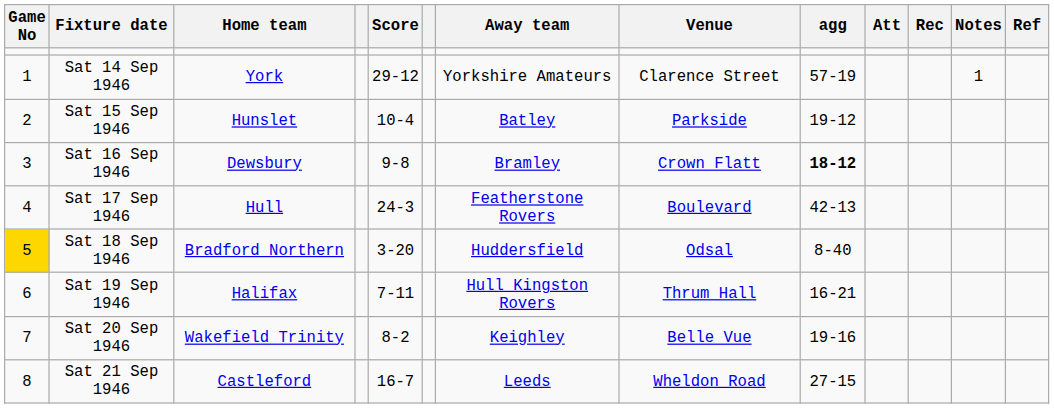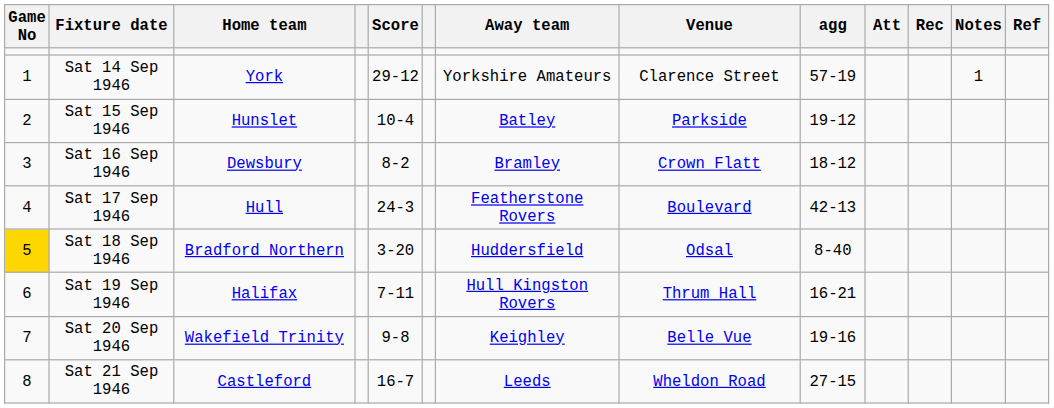 <table class="wikitable" style="text-align:center;">
 <tr>
 <th width=20 abbr="No">Game No</th>
 <th width=100 abbr="Date">Fixture date</th>
 <th width=150 abbr="Home team">Home team</th>
 <th width=5 abbr="space"></th>
 <th width=20 abbr="Score">Score</th>
 <th width=5 abbr="space"></th>
 <th width=150 abbr="Away team">Away team</th>
 <th width=150 abbr="Venue">Venue</th>
 <th width=50 abbr="agg">agg</th>
 <th width=30 abbr="Att">Att</th>
 <th width=30 abbr="Rec">Rec</th>
 <th width=20 abbr="Notes">Notes</th>
 <th width=30 abbr="Ref">Ref</th>
 </tr>
 <tr>
 <td></td>
 <td></td>
 <td></td>
 <td></td>
 <td></td>
 <td></td>
 <td></td>
 <td></td>
 <td></td>
 <td></td>
 <td></td>
 <td></td>
 </tr>
 <tr>
 <td>1</td>
 <td>Sat 14 Sep 1946</td>
 <td><a href='#'>York</a></td>
 <td></td>
 <td>29-12</td>
 <td></td>
 <td>Yorkshire Amateurs</td>
 <td>Clarence Street</td>
 <td>57-19</td>
 <td></td>
 <td></td>
 <td>1</td>
 <td></td>
 </tr>
 <tr>
 <td>2</td>
 <td>Sat 15 Sep 1946</td>
 <td><a href='#'>Hunslet</a></td>
 <td></td>
 <td>10-4</td>
 <td></td>
 <td><a href='#'>Batley</a></td>
 <td><a href='#'>Parkside</a></td>
 <td>19-12</td>
 <td></td>
 <td></td>
 <td></td>
 <td></td>
 </tr>
 <tr>
 <td>3</td>
 <td>Sat 16 Sep 1946</td>
 <td><a href='#'>Dewsbury</a></td>
 <td></td>
-<td>9-8</td>
+<td>8-2</td>
 <td></td>
 <td><a href='#'>Bramley</a></td>
 <td><a href='#'>Crown Flatt</a></td>
-<td><strong>18-12</strong></td>
+<td>18-12</td>
 <td></td>
 <td></td>
 <td></td>
 <td></td>
 </tr>
 <tr>
 <td>4</td>
 <td>Sat 17 Sep 1946</td>
 <td><a href='#'>Hull</a></td>
 <td></td>
 <td>24-3</td>
 <td></td>
 <td><a href='#'>Featherstone Rovers</a></td>
 <td><a href='#'>Boulevard</a></td>
 <td>42-13</td>
 <td></td>
 <td></td>
 <td></td>
 <td></td>
 </tr>
 <tr>
 <td style="background: gold;">5</td>
 <td>Sat 18 Sep 1946</td>
 <td><a href='#'>Bradford Northern</a></td>
 <td></td>
 <td>3-20</td>
 <td></td>
 <td><a href='#'>Huddersfield</a></td>
 <td><a href='#'>Odsal</a></td>
 <td>8-40</td>
 <td></td>
 <td></td>
 <td></td>
 <td></td>
 </tr>
 <tr>
 <td>6</td>
 <td>Sat 19 Sep 1946</td>
 <td><a href='#'>Halifax</a></td>
 <td></td>
 <td>7-11</td>
 <td></td>
 <td><a href='#'>Hull Kingston Rovers</a></td>
 <td><a href='#'>Thrum Hall</a></td>
 <td>16-21</td>
 <td></td>
 <td></td>
 <td></td>
 <td></td>
 </tr>
 <tr>
 <td>7</td>
 <td>Sat 20 Sep 1946</td>
 <td><a href='#'>Wakefield Trinity</a></td>
 <td></td>
-<td>8-2</td>
+<td>9-8</td>
 <td></td>
 <td><a href='#'>Keighley</a></td>
 <td><a href='#'>Belle Vue</a></td>
 <td>19-16</td>
 <td></td>
 <td></td>
 <td></td>
 <td></td>
 </tr>
 <tr>
 <td>8</td>
 <td>Sat 21 Sep 1946</td>
 <td><a href='#'>Castleford</a></td>
 <td></td>
 <td>16-7</td>
 <td></td>
 <td><a href='#'>Leeds</a></td>
 <td><a href='#'>Wheldon Road</a></td>
 <td>27-15</td>
 <td></td>
 <td></td>
 <td></td>
 <td></td>
 </tr>
 </table>
